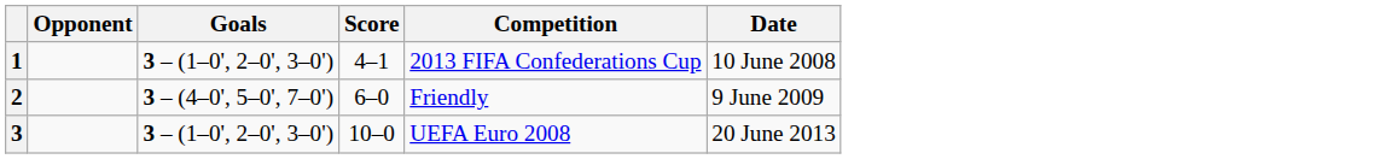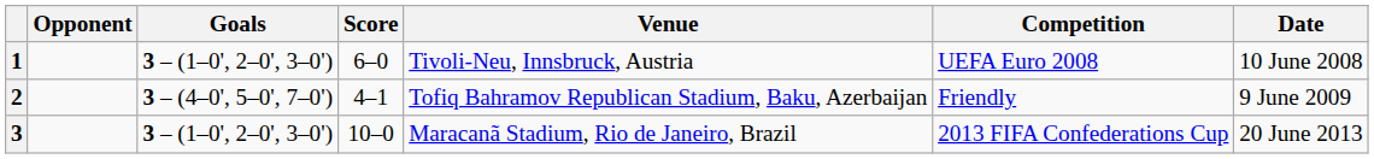 <table class="wikitable sortable">
 <tr>
 <th></th>
 <th>Opponent</th>
 <th>Goals</th>
 <th>Score</th>
+<th>Venue</th>
 <th>Competition</th>
 <th>Date</th>
 </tr>
 <tr>
 <th style="text-align: center">1</th>
 <td data-sort-value="Russia"></td>
 <td data-sort-value="1"><strong>3</strong> – (1–0', 2–0', 3–0')</td>
-<td style="text-align: center" data-sort-value="1">4–1</td>
-<td><a href='#'>2013 FIFA Confederations Cup</a></td>
+<td style="text-align: center" data-sort-value="2">6–0</td>
+<td><a href='#'>Tivoli-Neu</a>, <a href='#'>Innsbruck</a>, Austria</td>
+<td><a href='#'>UEFA Euro 2008</a></td>
 <td>10 June 2008</td>
 </tr>
 <tr>
 <th style="text-align: center">2</th>
 <td data-sort-value="Azerbaijan"></td>
 <td data-sort-value="2"><strong>3</strong> – (4–0', 5–0', 7–0')</td>
-<td style="text-align: center" data-sort-value="2">6–0</td>
+<td style="text-align: center" data-sort-value="1">4–1</td>
+<td><a href='#'>Tofiq Bahramov Republican Stadium</a>, <a href='#'>Baku</a>, Azerbaijan</td>
 <td><a href='#'>Friendly</a></td>
 <td>9 June 2009</td>
 </tr>
 <tr>
 <th style="text-align: center">3</th>
 <td data-sort-value="Tahiti"></td>
 <td data-sort-value="2"><strong>3</strong> – (1–0', 2–0', 3–0')</td>
 <td style="text-align: center" data-sort-value="2">10–0</td>
-<td><a href='#'>UEFA Euro 2008</a></td>
+<td><a href='#'>Maracanã Stadium</a>, <a href='#'>Rio de Janeiro</a>, Brazil</td>
+<td><a href='#'>2013 FIFA Confederations Cup</a></td>
 <td>20 June 2013</td>
 </tr>
 </table>
